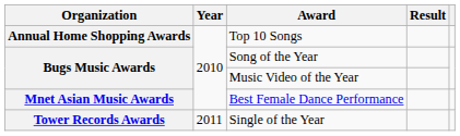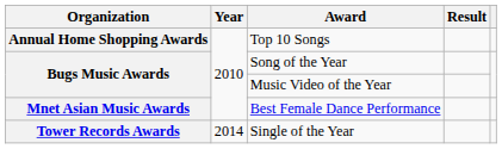 <table class="wikitable plainrowheaders">
 <tr>
 <th>Organization</th>
 <th>Year</th>
 <th>Award</th>
 <th>Result</th>
 <th class="unsortable"></th>
 </tr>
 <tr>
 <th scope="row">Annual Home Shopping Awards</th>
 <td rowspan="4">2010</td>
 <td>Top 10 Songs</td>
 <td></td>
 <td></td>
 </tr>
 <tr>
 <th scope="row" rowspan="2">Bugs Music Awards</th>
 <td>Song of the Year</td>
 <td></td>
 <td rowspan="2"></td>
 </tr>
 <tr>
 <td>Music Video of the Year</td>
 <td></td>
 </tr>
 <tr>
 <th scope="row"><a href='#'>Mnet Asian Music Awards</a></th>
 <td><a href='#'>Best Female Dance Performance</a></td>
 <td></td>
 <td></td>
 </tr>
 <tr>
 <th scope="row"><a href='#'>Tower Records Awards</a></th>
-<td>2011</td>
+<td>2014</td>
 <td>Single of the Year</td>
 <td></td>
 <td></td>
 </tr>
 </table>
